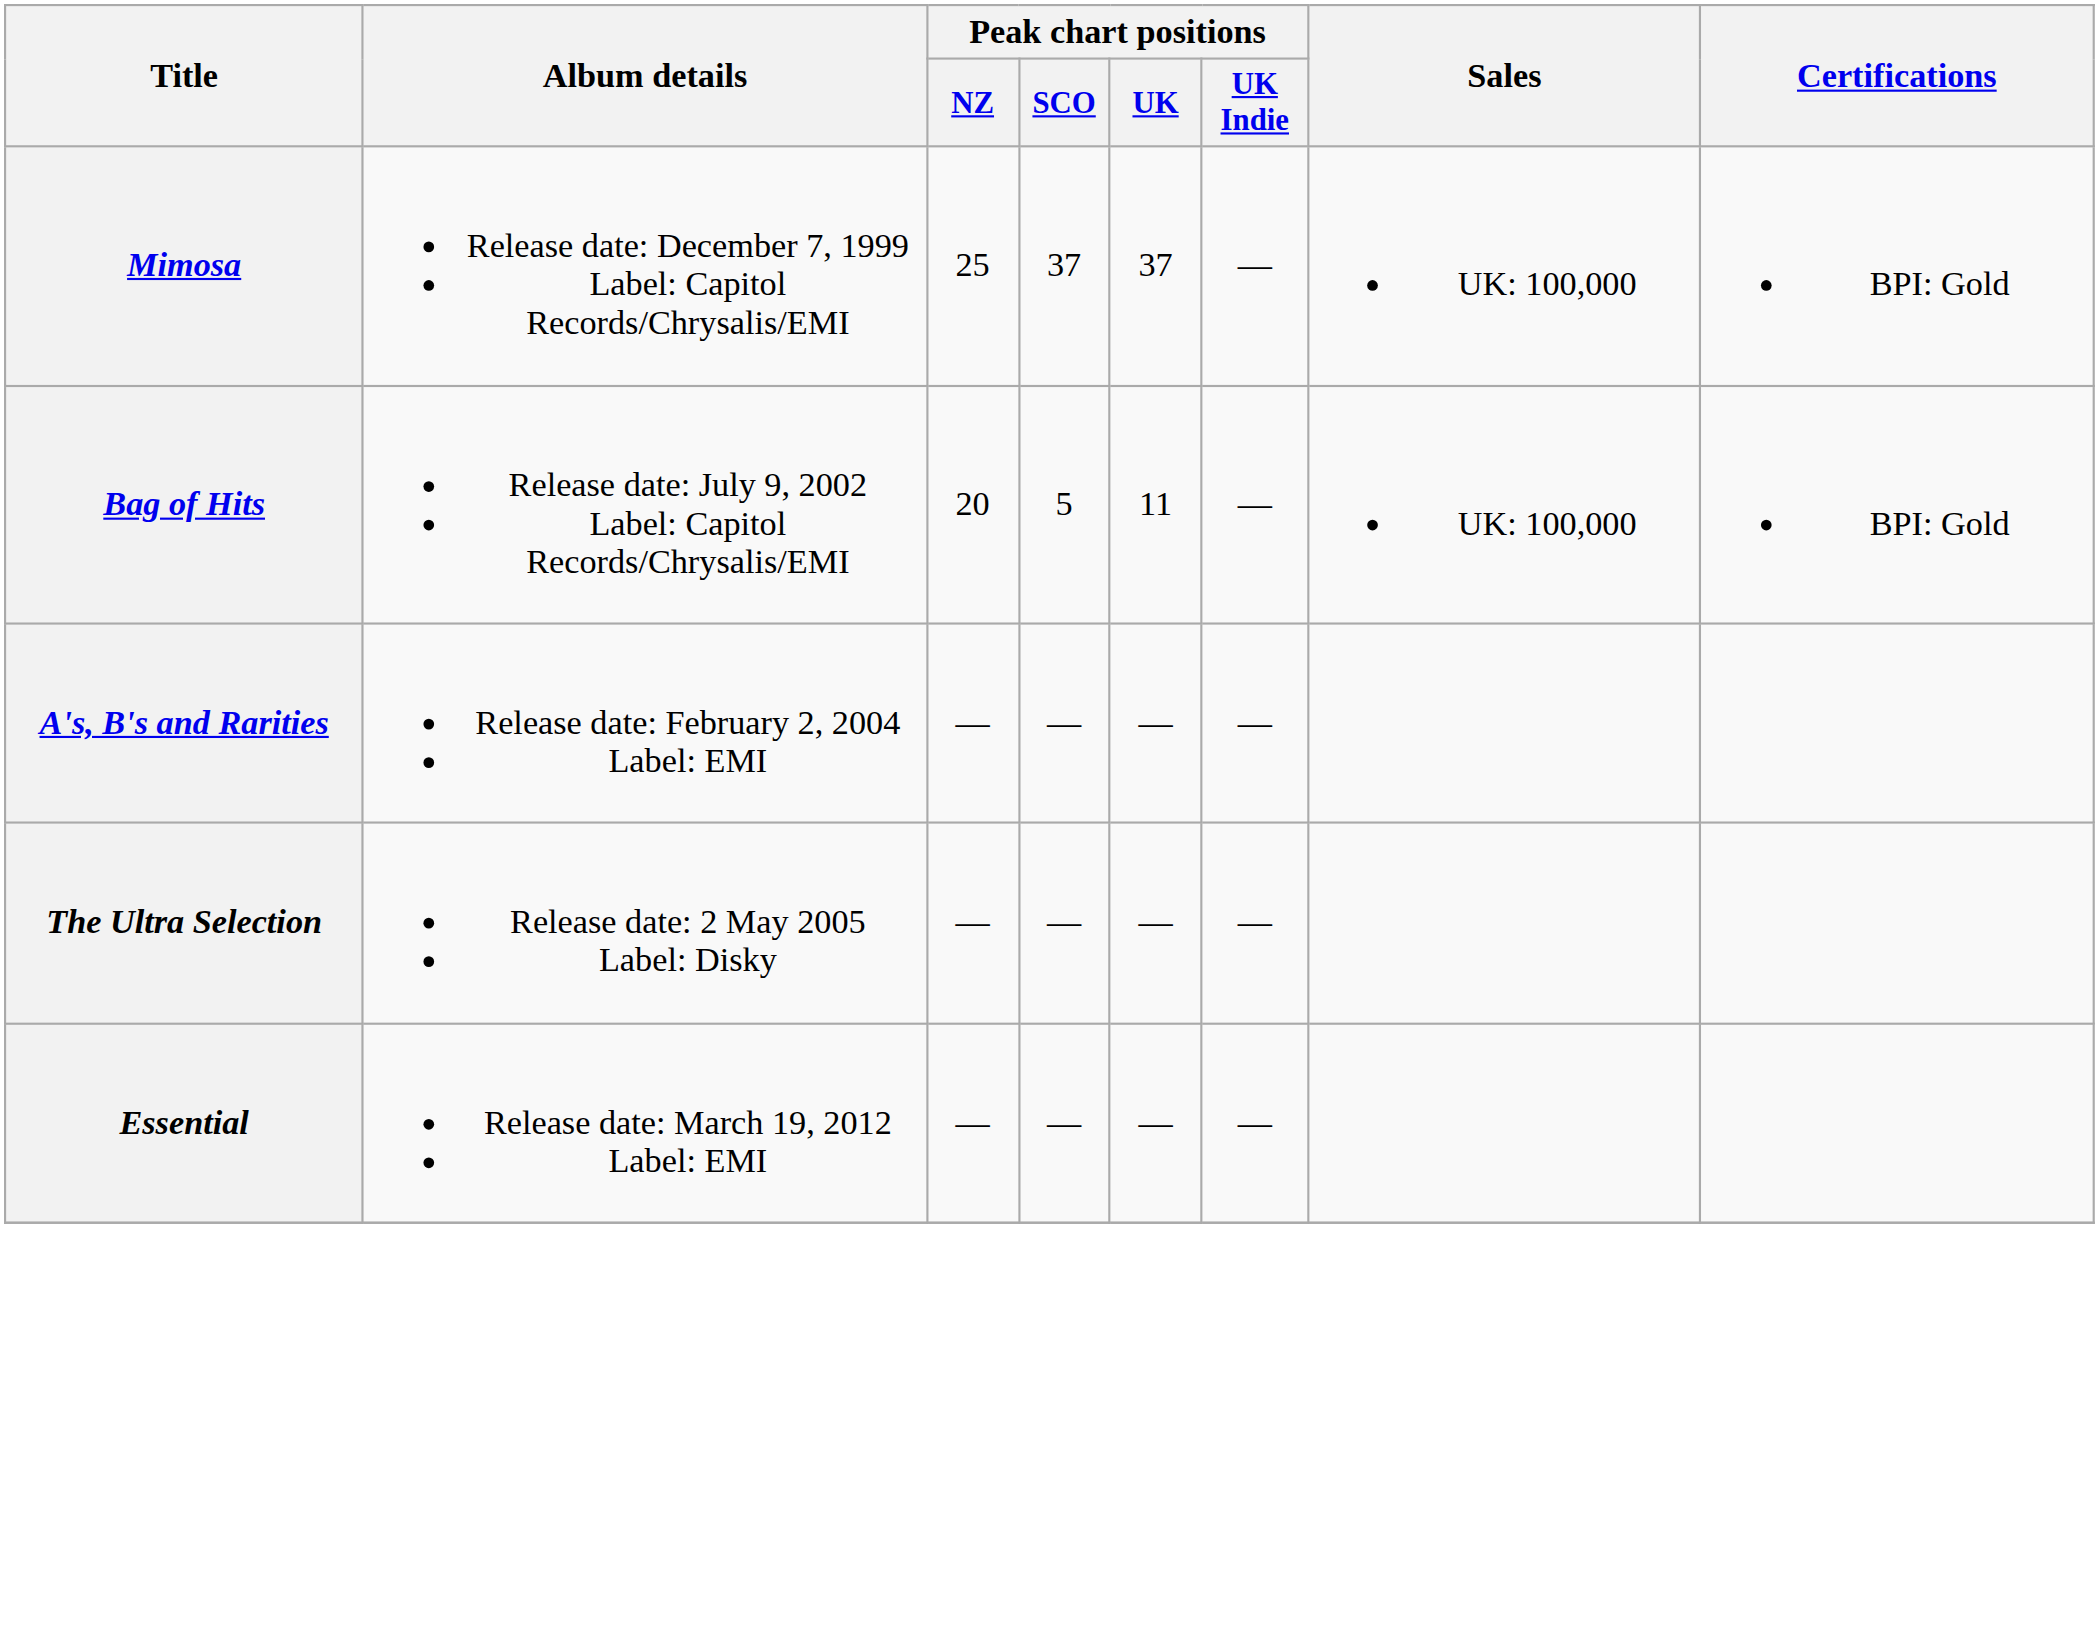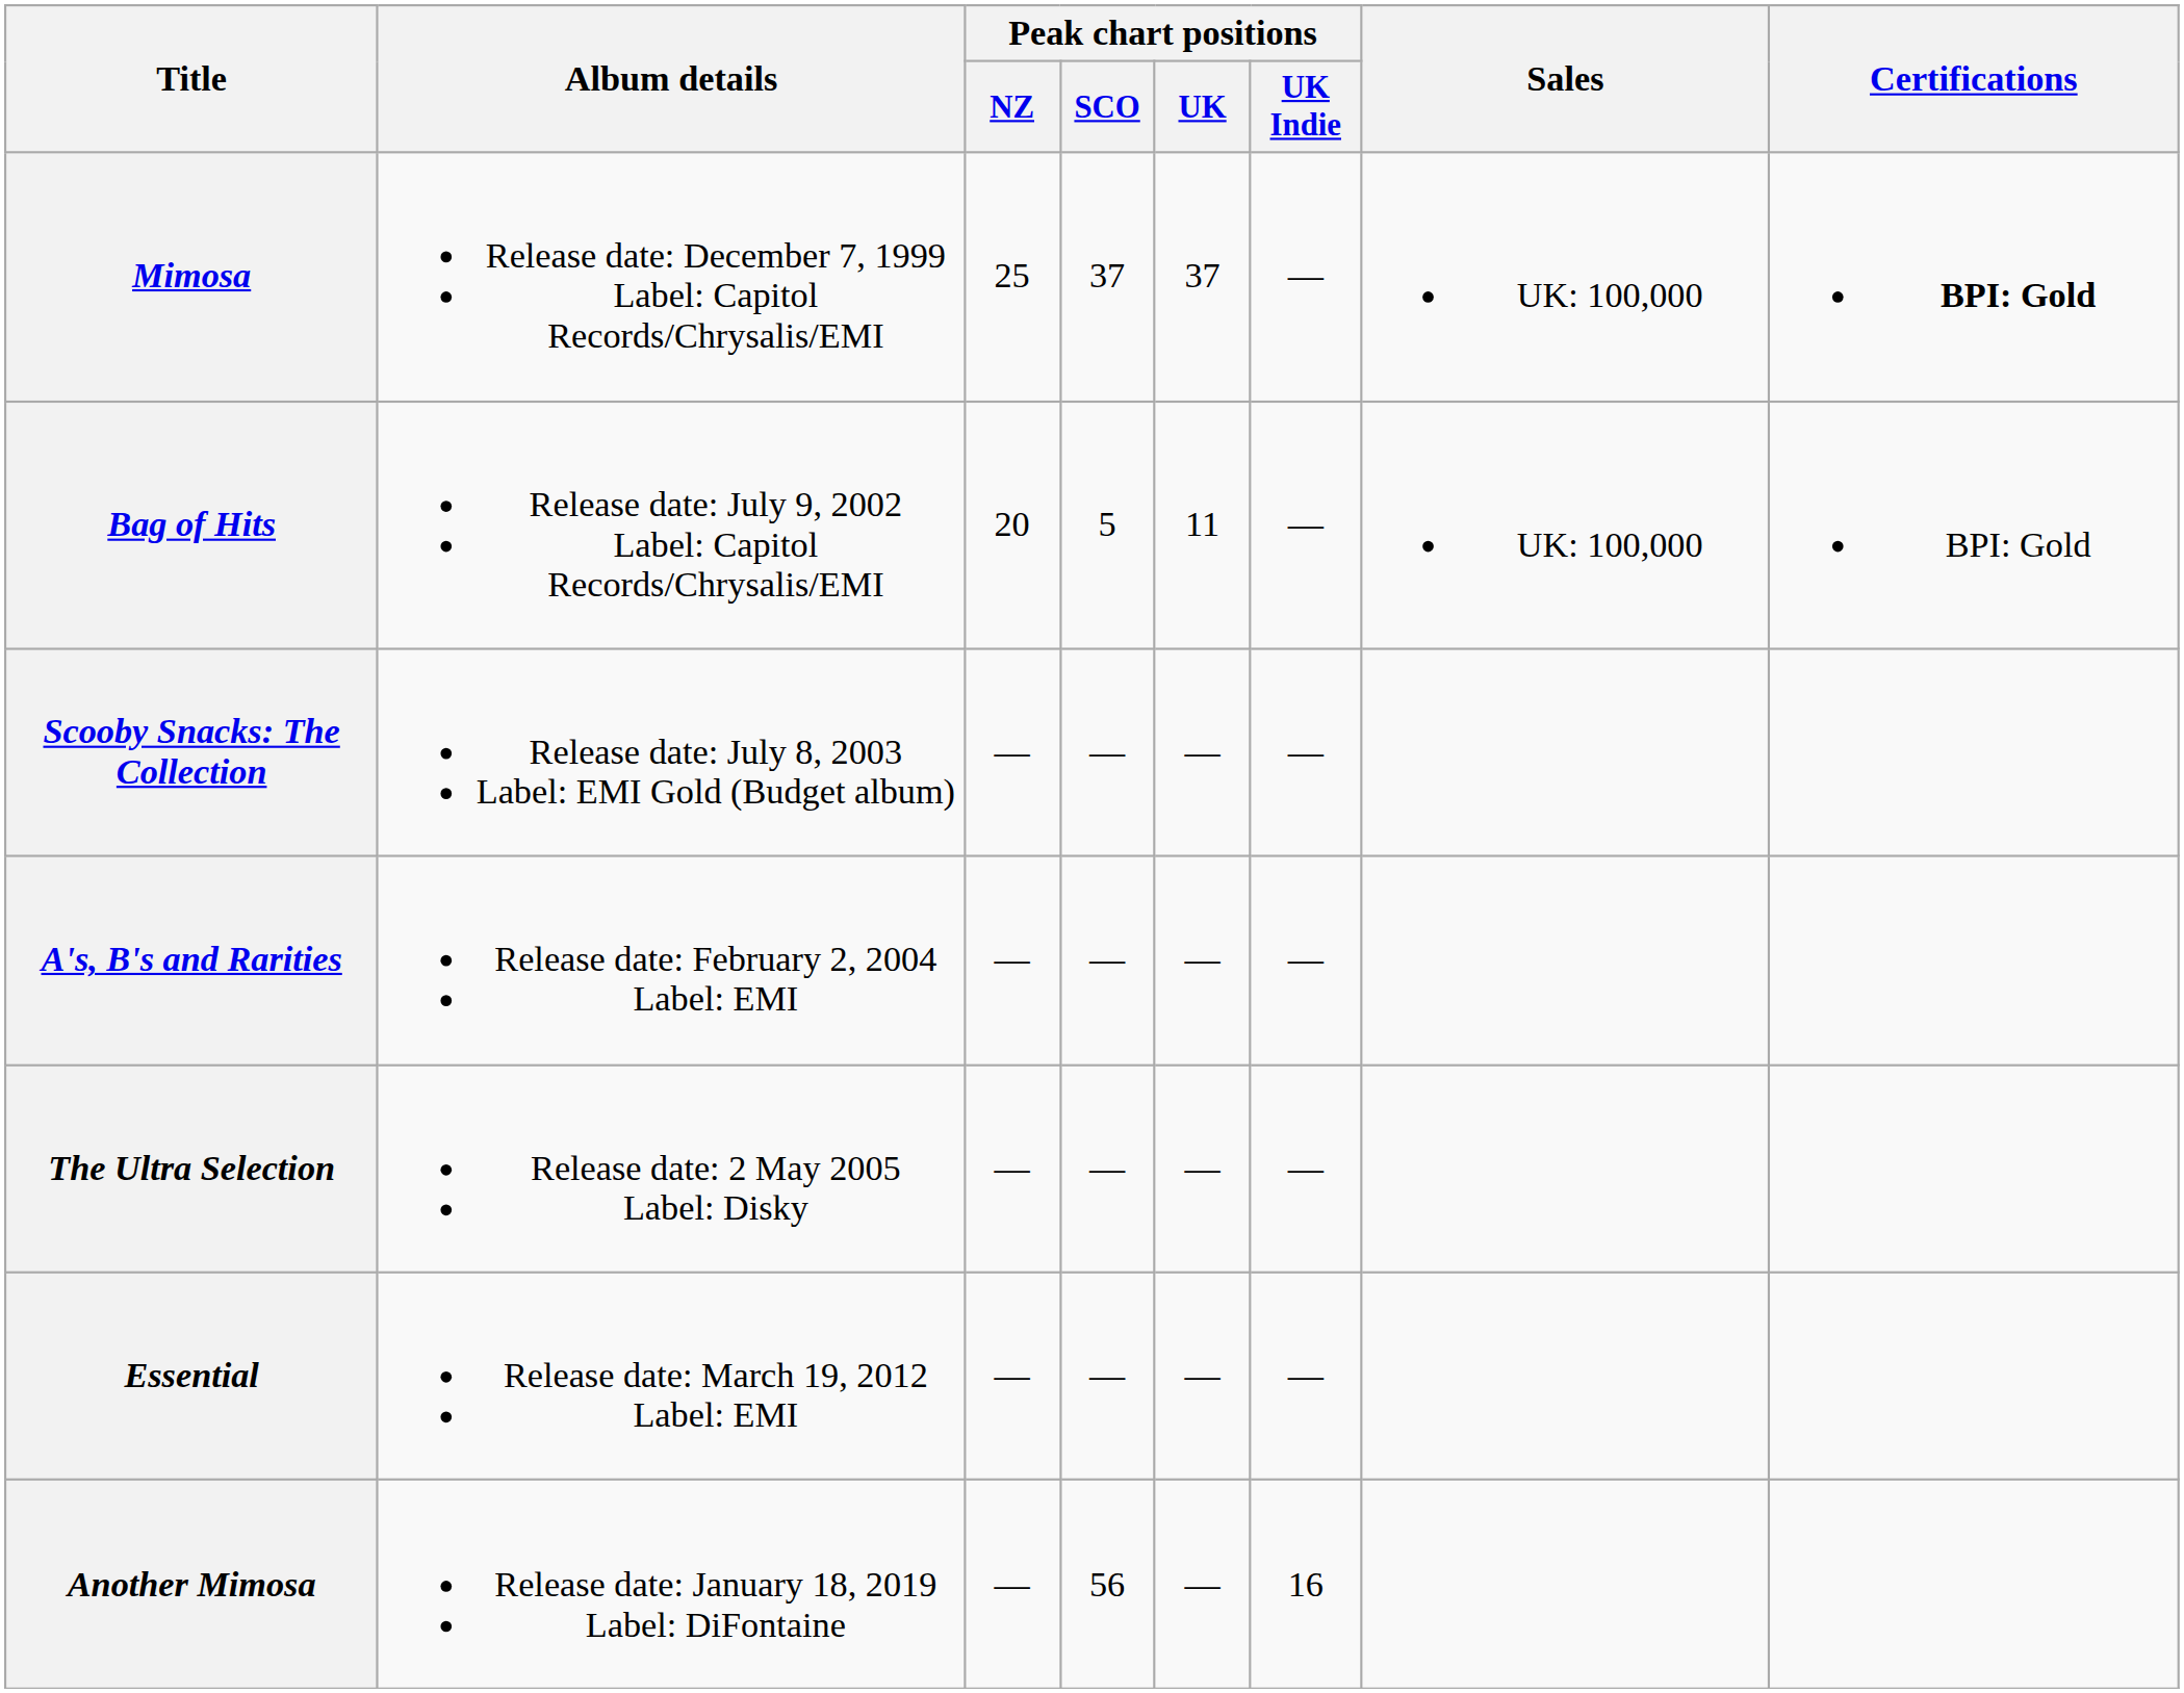 <table class="wikitable plainrowheaders" style="text-align:center;">
 <tr>
 <th scope="col" rowspan="2" style="width:10em;">Title</th>
 <th scope="col" rowspan="2" style="width:16em;">Album details</th>
 <th scope="col" colspan="4">Peak chart positions</th>
 <th scope="col" rowspan="2" style="width:11em;">Sales</th>
 <th scope="col" rowspan="2" style="width:11em;"><a href='#'>Certifications</a></th>
 </tr>
 <tr>
 <th scope="col" style="width:2.5em;font-size:90%;"><a href='#'>NZ</a><br></th>
 <th scope="col" style="width:2.5em;font-size:90%;"><a href='#'>SCO</a><br></th>
 <th scope="col" style="width:2.5em;font-size:90%;"><a href='#'>UK</a><br></th>
 <th scope="col" style="width:3em;font-size:90%;"><a href='#'>UK<br>Indie</a> <br></th>
 </tr>
 <tr>
 <th scope="row"><em><a href='#'>Mimosa</a></em></th>
 <td><br><ul><li>Release date: December 7, 1999</li><li>Label: Capitol Records/Chrysalis/EMI</li></ul></td>
 <td>25</td>
 <td>37</td>
 <td>37</td>
 <td>—</td>
 <td><br><ul><li>UK: 100,000</li></ul></td>
-<td><br><ul><li>BPI: Gold</li></ul></td>
+<td><strong><br><ul><li>BPI: Gold</li></ul></strong></td>
 </tr>
 <tr>
 <th scope="row"><em><a href='#'>Bag of Hits</a></em></th>
 <td><br><ul><li>Release date: July 9, 2002</li><li>Label: Capitol Records/Chrysalis/EMI</li></ul></td>
 <td>20</td>
 <td>5</td>
 <td>11</td>
 <td>—</td>
 <td><br><ul><li>UK: 100,000</li></ul></td>
 <td><br><ul><li>BPI: Gold</li></ul></td>
+</tr>
+<tr>
+<th scope="row"><em><a href='#'>Scooby Snacks: The Collection</a></em></th>
+<td><br><ul><li>Release date: July 8, 2003</li><li>Label: EMI Gold (Budget album)</li></ul></td>
+<td>—</td>
+<td>—</td>
+<td>—</td>
+<td>—</td>
+<td></td>
+<td></td>
 </tr>
 <tr>
 <th scope="row"><em><a href='#'>A's, B's and Rarities</a></em></th>
 <td><br><ul><li>Release date: February 2, 2004</li><li>Label: EMI</li></ul></td>
 <td>—</td>
 <td>—</td>
 <td>—</td>
 <td>—</td>
 <td></td>
 <td></td>
 </tr>
 <tr>
 <th scope="row"><em>The Ultra Selection </em></th>
 <td><br><ul><li>Release date: 2 May 2005</li><li>Label: Disky</li></ul></td>
 <td>—</td>
 <td>—</td>
 <td>—</td>
 <td>—</td>
 <td></td>
 <td></td>
 </tr>
 <tr>
 <th scope="row"><em>Essential</em></th>
 <td><br><ul><li>Release date: March 19, 2012</li><li>Label: EMI</li></ul></td>
 <td>—</td>
 <td>—</td>
 <td>—</td>
 <td>—</td>
 <td></td>
 <td></td>
 </tr>
 <tr>
+<th scope="row"><em>Another Mimosa</em></th>
+<td><br><ul><li>Release date: January 18, 2019</li><li>Label: DiFontaine</li></ul></td>
+<td>—</td>
+<td>56</td>
+<td>—</td>
+<td>16</td>
+<td></td>
+<td></td>
+</tr>
+<tr>
 </tr>
 </table>
